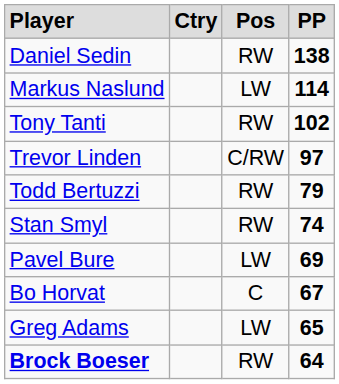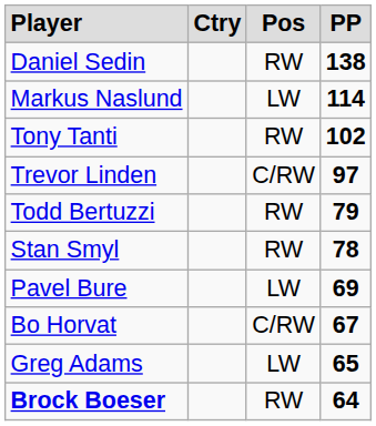 <table class="wikitable">
 <tr align="center" style="font-weight:bold; background-color:#dddddd;" |>
 <td align="left">Player</td>
 <td>Ctry</td>
 <td>Pos</td>
 <td>PP</td>
 </tr>
 <tr align="center">
 <td align="left"><a href='#'>Daniel Sedin</a></td>
 <td></td>
 <td>RW</td>
 <td><strong>138</strong></td>
 </tr>
 <tr align="center">
 <td align="left"><a href='#'>Markus Naslund</a></td>
 <td></td>
 <td>LW</td>
 <td><strong>114</strong></td>
 </tr>
 <tr align="center">
 <td align="left"><a href='#'>Tony Tanti</a></td>
 <td></td>
 <td>RW</td>
 <td><strong>102</strong></td>
 </tr>
 <tr align="center">
 <td align="left"><a href='#'>Trevor Linden</a></td>
 <td></td>
 <td>C/RW</td>
 <td><strong>97</strong></td>
 </tr>
 <tr align="center">
 <td align="left"><a href='#'>Todd Bertuzzi</a></td>
 <td></td>
 <td>RW</td>
 <td><strong>79</strong></td>
 </tr>
 <tr align="center">
 <td align="left"><a href='#'>Stan Smyl</a></td>
 <td></td>
 <td>RW</td>
-<td><strong>74</strong></td>
+<td><strong>78</strong></td>
 </tr>
 <tr align="center">
 <td align="left"><a href='#'>Pavel Bure</a></td>
 <td></td>
 <td>LW</td>
 <td><strong>69</strong></td>
 </tr>
 <tr align="center">
 <td align="left"><a href='#'>Bo Horvat</a></td>
 <td></td>
-<td>C</td>
+<td>C/RW</td>
 <td><strong>67</strong></td>
 </tr>
 <tr align="center">
 <td align="left"><a href='#'>Greg Adams</a></td>
 <td></td>
 <td>LW</td>
 <td><strong>65</strong></td>
 </tr>
 <tr align="center">
 <td align="left"><strong><a href='#'>Brock Boeser</a></strong></td>
 <td></td>
 <td>RW</td>
 <td><strong>64</strong></td>
 </tr>
 </table>
